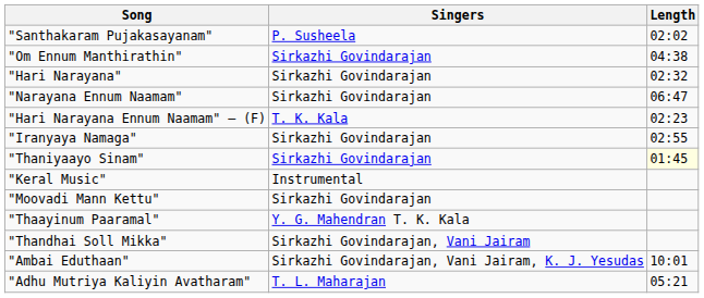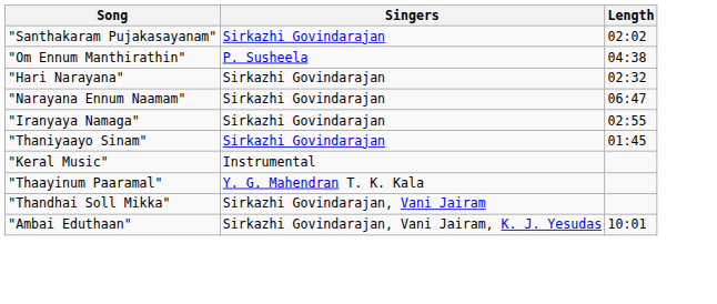 <table class="wikitable">
 <tr>
 <th>Song</th>
 <th>Singers</th>
 <th>Length</th>
 </tr>
 <tr>
 <td>"Santhakaram Pujakasayanam"</td>
-<td><a href='#'>P. Susheela</a></td>
+<td><a href='#'>Sirkazhi Govindarajan</a></td>
 <td>02:02</td>
 </tr>
 <tr>
 <td>"Om Ennum Manthirathin"</td>
-<td><a href='#'>Sirkazhi Govindarajan</a></td>
+<td><a href='#'>P. Susheela</a></td>
 <td>04:38</td>
 </tr>
 <tr>
 <td>"Hari Narayana"</td>
 <td>Sirkazhi Govindarajan</td>
 <td>02:32</td>
 </tr>
 <tr>
 <td>"Narayana Ennum Naamam"</td>
 <td>Sirkazhi Govindarajan</td>
 <td>06:47</td>
 </tr>
 <tr>
-<td>"Hari Narayana Ennum Naamam" – (F)</td>
-<td><a href='#'>T. K. Kala</a></td>
-<td>02:23</td>
-</tr>
-<tr>
 <td>"Iranyaya Namaga"</td>
 <td>Sirkazhi Govindarajan</td>
 <td>02:55</td>
 </tr>
 <tr>
 <td>"Thaniyaayo Sinam"</td>
 <td><a href='#'>Sirkazhi Govindarajan</a></td>
-<td style="background: lightyellow;">01:45</td>
+<td>01:45</td>
 </tr>
 <tr>
 <td>"Keral Music"</td>
 <td>Instrumental</td>
-<td></td>
-</tr>
-<tr>
-<td>"Moovadi Mann Kettu"</td>
-<td>Sirkazhi Govindarajan</td>
 <td></td>
 </tr>
 <tr>
 <td>"Thaayinum Paaramal"</td>
 <td><a href='#'>Y. G. Mahendran</a> T. K. Kala</td>
 <td></td>
 </tr>
 <tr>
 <td>"Thandhai Soll Mikka"</td>
 <td>Sirkazhi Govindarajan, <a href='#'>Vani Jairam</a></td>
 <td></td>
 </tr>
 <tr>
 <td>"Ambai Eduthaan"</td>
 <td>Sirkazhi Govindarajan, Vani Jairam, <a href='#'>K. J. Yesudas</a></td>
 <td>10:01</td>
 </tr>
-<tr>
-<td>"Adhu Mutriya Kaliyin Avatharam"</td>
-<td><a href='#'>T. L. Maharajan</a></td>
-<td>05:21</td>
-</tr>
 </table>
